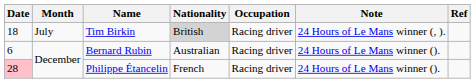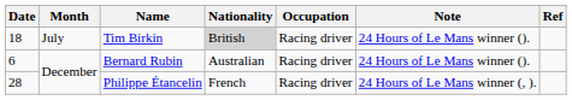 <table class="wikitable" style="font-size:85%;">
 <tr>
 <th>Date</th>
 <th>Month</th>
 <th>Name</th>
 <th>Nationality</th>
 <th>Occupation</th>
 <th>Note</th>
 <th>Ref</th>
 </tr>
 <tr>
 <td>18</td>
 <td>July</td>
 <td><a href='#'>Tim Birkin</a></td>
 <td style="background: lightgrey;">British</td>
 <td>Racing driver</td>
-<td><a href='#'>24 Hours of Le Mans</a> winner (, ).</td>
+<td><a href='#'>24 Hours of Le Mans</a> winner ().</td>
 <td></td>
 </tr>
 <tr>
 <td>6</td>
 <td rowspan=2>December</td>
 <td><a href='#'>Bernard Rubin</a></td>
 <td>Australian</td>
 <td>Racing driver</td>
 <td><a href='#'>24 Hours of Le Mans</a> winner ().</td>
 <td></td>
 </tr>
 <tr>
-<td style="background: pink;">28</td>
+<td>28</td>
 <td><a href='#'>Philippe Étancelin</a></td>
 <td>French</td>
 <td>Racing driver</td>
-<td><a href='#'>24 Hours of Le Mans</a> winner ().</td>
+<td><a href='#'>24 Hours of Le Mans</a> winner (, ).</td>
 <td></td>
 </tr>
 </table>
